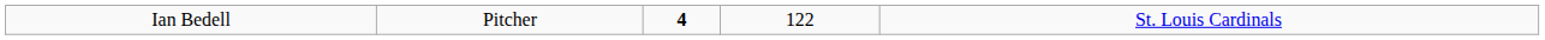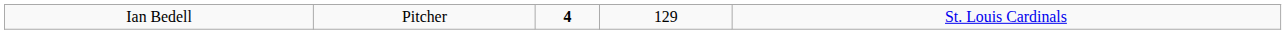 <table class="wikitable" width="65%">
 <tr align="center">
 </tr>
 <tr align="center" bgcolor="">
 <td>Ian Bedell</td>
 <td>Pitcher</td>
 <td><strong>4</strong></td>
-<td>122</td>
+<td>129</td>
 <td><a href='#'>St. Louis Cardinals</a></td>
 </tr>
 </table>
